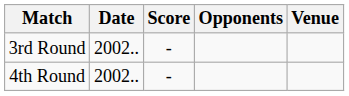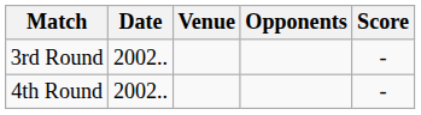 <table class="wikitable" style="text-align:center;">
 <tr>
 <th>Match</th>
 <th>Date</th>
+<th>Venue</th>
+<th>Opponents</th>
 <th>Score</th>
-<th>Opponents</th>
-<th>Venue</th>
 </tr>
 <tr>
 <td>3rd Round</td>
 <td>2002..</td>
-<td>-</td>
 <td><a href='#'></a></td>
 <td><a href='#'></a></td>
+<td>-</td>
 </tr>
 <tr>
 <td>4th Round</td>
 <td>2002..</td>
-<td>-</td>
 <td><a href='#'></a></td>
 <td><a href='#'></a></td>
+<td>-</td>
 </tr>
 </table>
